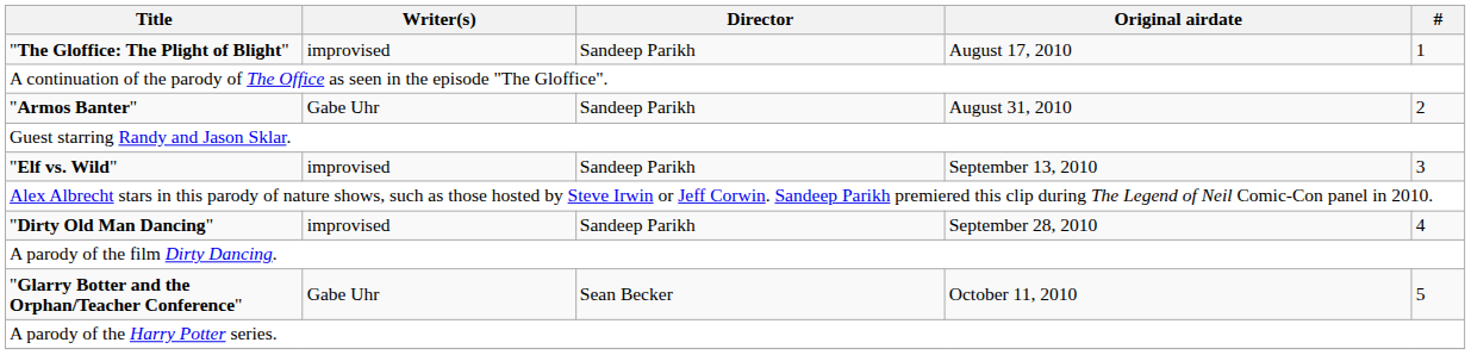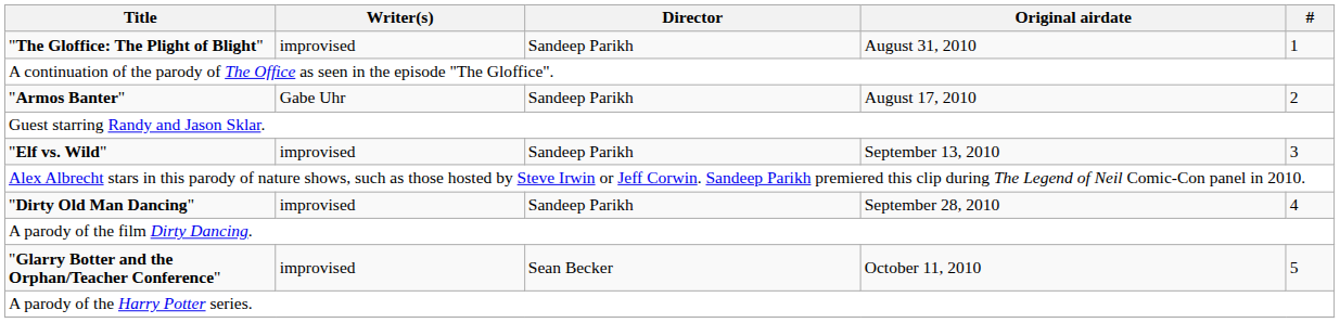 <table class="wikitable" width="100%">
 <tr>
 <th width="250">Title</th>
 <th align="center">Writer(s)</th>
 <th align="center">Director</th>
 <th align="center">Original airdate</th>
 <th align="center">#</th>
 </tr>
 <tr>
 <td>"<strong>The Gloffice: The Plight of Blight</strong>"</td>
 <td>improvised</td>
 <td>Sandeep Parikh</td>
-<td>August 17, 2010</td>
+<td>August 31, 2010</td>
 <td>1</td>
 </tr>
 <tr>
 <td colspan="5" bgcolor="FFFFFF">A continuation of the parody of <em><a href='#'>The Office</a></em> as seen in the episode "The Gloffice".</td>
 </tr>
 <tr>
 <td>"<strong>Armos Banter</strong>"</td>
 <td>Gabe Uhr</td>
 <td>Sandeep Parikh</td>
-<td>August 31, 2010</td>
+<td>August 17, 2010</td>
 <td>2</td>
 </tr>
 <tr>
 <td colspan="5" bgcolor="FFFFFF">Guest starring <a href='#'>Randy and Jason Sklar</a>.</td>
 </tr>
 <tr>
 <td>"<strong>Elf vs. Wild</strong>"</td>
 <td>improvised</td>
 <td>Sandeep Parikh</td>
 <td>September 13, 2010</td>
 <td>3</td>
 </tr>
 <tr>
 <td colspan="5" bgcolor="FFFFFF"><a href='#'>Alex Albrecht</a> stars in this parody of nature shows, such as those hosted by <a href='#'>Steve Irwin</a> or <a href='#'>Jeff Corwin</a>. <a href='#'>Sandeep Parikh</a> premiered this clip during <em>The Legend of Neil</em> Comic-Con panel in 2010.</td>
 </tr>
 <tr>
 <td>"<strong>Dirty Old Man Dancing</strong>"</td>
 <td>improvised</td>
 <td>Sandeep Parikh</td>
 <td>September 28, 2010</td>
 <td>4</td>
 </tr>
 <tr>
 <td colspan="5" bgcolor="FFFFFF">A parody of the film <em><a href='#'>Dirty Dancing</a></em>.</td>
 </tr>
 <tr>
 <td>"<strong>Glarry Botter and the Orphan/Teacher Conference</strong>"</td>
-<td>Gabe Uhr</td>
+<td>improvised</td>
 <td>Sean Becker</td>
 <td>October 11, 2010</td>
 <td>5</td>
 </tr>
 <tr>
 <td colspan="5" bgcolor="FFFFFF">A parody of the <em><a href='#'>Harry Potter</a></em> series.</td>
 </tr>
 <tr>
 </tr>
 </table>
